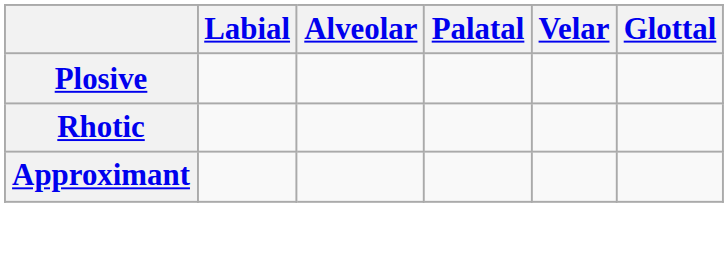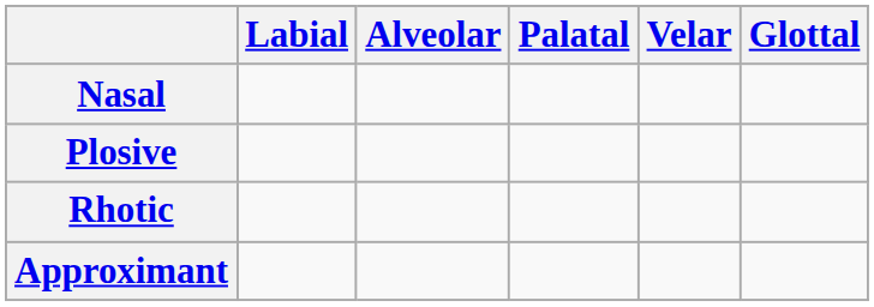 <table class="wikitable" style="text-align:center;">
 <tr>
 <th></th>
 <th><a href='#'>Labial</a></th>
 <th><a href='#'>Alveolar</a></th>
 <th><a href='#'>Palatal</a></th>
 <th><a href='#'>Velar</a></th>
 <th><a href='#'>Glottal</a></th>
+</tr>
+<tr>
+<th><a href='#'>Nasal</a></th>
+<td></td>
+<td></td>
+<td></td>
+<td></td>
+<td></td>
 </tr>
 <tr>
 <th><a href='#'>Plosive</a></th>
 <td></td>
 <td></td>
 <td></td>
 <td></td>
 <td></td>
 </tr>
 <tr>
 <th><a href='#'>Rhotic</a></th>
 <td></td>
 <td></td>
 <td></td>
 <td></td>
 <td></td>
 </tr>
 <tr>
 <th><a href='#'>Approximant</a></th>
 <td></td>
 <td></td>
 <td></td>
 <td></td>
 <td></td>
 </tr>
 </table>
